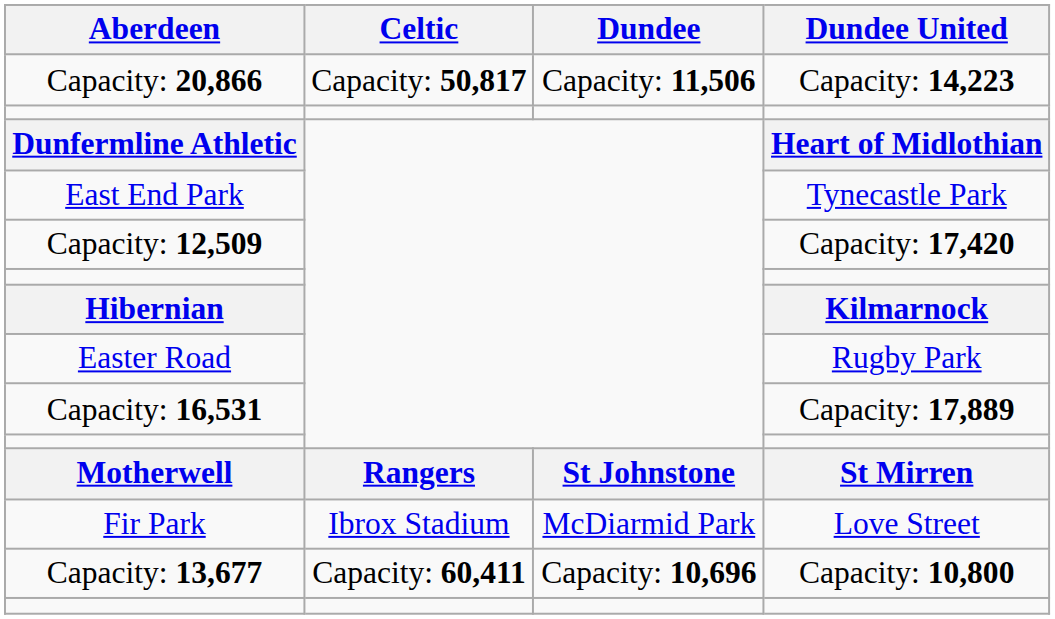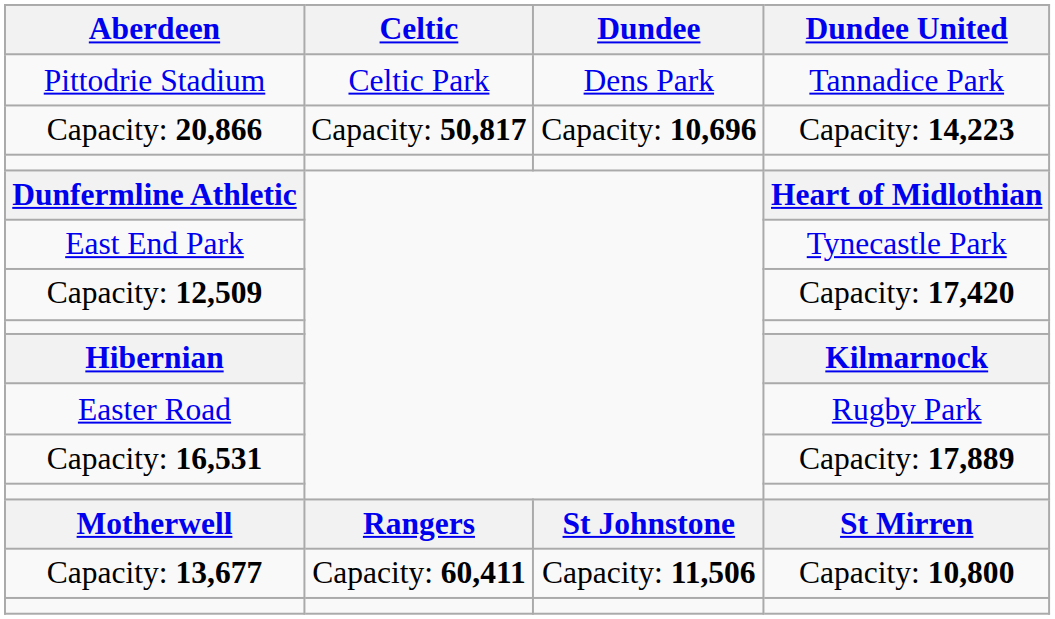 <table class="wikitable" style="text-align:center">
 <tr>
 <th><a href='#'>Aberdeen</a></th>
 <th><a href='#'>Celtic</a></th>
 <th><a href='#'>Dundee</a></th>
 <th><a href='#'>Dundee United</a></th>
 </tr>
 <tr>
+<td><a href='#'>Pittodrie Stadium</a></td>
+<td><a href='#'>Celtic Park</a></td>
+<td><a href='#'>Dens Park</a></td>
+<td><a href='#'>Tannadice Park</a></td>
+</tr>
+<tr>
 <td>Capacity: <strong>20,866</strong></td>
 <td>Capacity: <strong>50,817</strong></td>
-<td>Capacity: <strong>11,506</strong></td>
+<td>Capacity: <strong>10,696</strong></td>
 <td>Capacity: <strong>14,223</strong></td>
 </tr>
 <tr>
 <td></td>
 <td></td>
 <td></td>
 <td></td>
 </tr>
 <tr>
 <th><a href='#'>Dunfermline Athletic</a></th>
 <td rowspan="8" colspan="2"></td>
 <th><a href='#'>Heart of Midlothian</a></th>
 </tr>
 <tr>
 <td><a href='#'>East End Park</a></td>
 <td><a href='#'>Tynecastle Park</a></td>
 </tr>
 <tr>
 <td>Capacity: <strong>12,509</strong></td>
 <td>Capacity: <strong>17,420</strong></td>
 </tr>
 <tr>
 <td></td>
 <td></td>
 </tr>
 <tr>
 <th><a href='#'>Hibernian</a></th>
 <th><a href='#'>Kilmarnock</a></th>
 </tr>
 <tr>
 <td><a href='#'>Easter Road</a></td>
 <td><a href='#'>Rugby Park</a></td>
 </tr>
 <tr>
 <td>Capacity: <strong>16,531</strong></td>
 <td>Capacity: <strong>17,889</strong></td>
 </tr>
 <tr>
 <td></td>
 <td></td>
 </tr>
 <tr>
 <th><a href='#'>Motherwell</a></th>
 <th><a href='#'>Rangers</a></th>
 <th><a href='#'>St Johnstone</a></th>
 <th><a href='#'>St Mirren</a></th>
 </tr>
 <tr>
-<td><a href='#'>Fir Park</a></td>
-<td><a href='#'>Ibrox Stadium</a></td>
-<td><a href='#'>McDiarmid Park</a></td>
-<td><a href='#'>Love Street</a></td>
-</tr>
-<tr>
 <td>Capacity: <strong>13,677</strong></td>
 <td>Capacity: <strong>60,411</strong></td>
-<td>Capacity: <strong>10,696</strong></td>
+<td>Capacity: <strong>11,506</strong></td>
 <td>Capacity: <strong>10,800</strong></td>
 </tr>
 <tr>
 <td></td>
 <td></td>
 <td></td>
 <td></td>
 </tr>
 </table>
